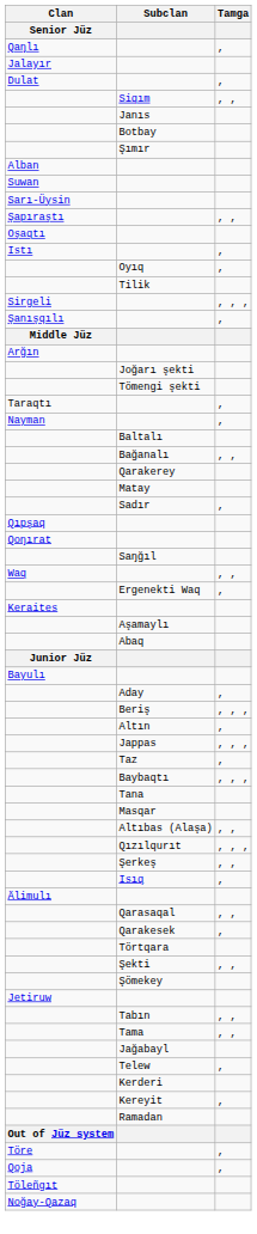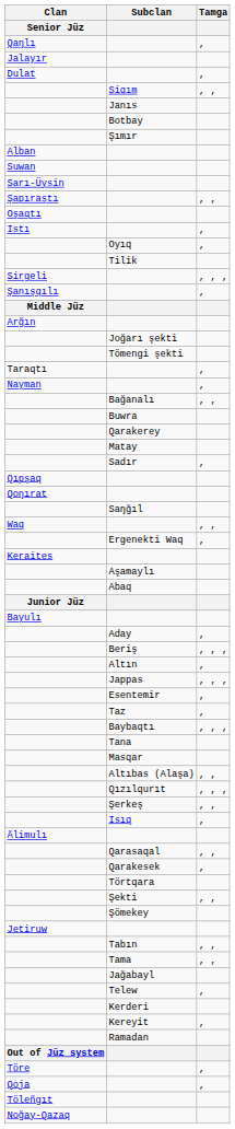 <table class=wikitable>
 <tr>
 <th>Clan</th>
 <th>Subclan</th>
 <th>Tamga</th>
 </tr>
 <tr>
 <th>Senior Jüz</th>
 <th></th>
 <th></th>
 </tr>
 <tr>
 <td><a href='#'>Qaŋlı</a></td>
 <td></td>
 <td>, </td>
 </tr>
 <tr>
 <td><a href='#'>Jalayır</a></td>
 <td></td>
 <td></td>
 </tr>
 <tr>
 <td><a href='#'>Dulat</a></td>
 <td></td>
 <td>, </td>
 </tr>
 <tr>
 <td></td>
 <td><a href='#'>Siqım</a></td>
 <td>, , </td>
 </tr>
 <tr>
 <td></td>
 <td>Janıs</td>
 <td></td>
 </tr>
 <tr>
 <td></td>
 <td>Botbay</td>
 <td></td>
 </tr>
 <tr>
 <td></td>
 <td>Şımır</td>
 <td></td>
 </tr>
 <tr>
 <td><a href='#'>Alban</a></td>
 <td></td>
 <td></td>
 </tr>
 <tr>
 <td><a href='#'>Suwan</a></td>
 <td></td>
 <td></td>
 </tr>
 <tr>
 <td><a href='#'>Sarı-Üysin</a></td>
 <td></td>
 <td></td>
 </tr>
 <tr>
 <td><a href='#'>Şapıraştı</a></td>
 <td></td>
 <td>, , </td>
 </tr>
 <tr>
 <td><a href='#'>Oşaqtı</a></td>
 <td></td>
 <td></td>
 </tr>
 <tr>
 <td><a href='#'>Istı</a></td>
 <td></td>
 <td>, </td>
 </tr>
 <tr>
 <td></td>
 <td>Oyıq</td>
 <td>, </td>
 </tr>
 <tr>
 <td></td>
 <td>Tilik</td>
 <td></td>
 </tr>
 <tr>
 <td><a href='#'>Sirgeli</a></td>
 <td></td>
 <td>, , , </td>
 </tr>
 <tr>
 <td><a href='#'>Şanışqılı</a></td>
 <td></td>
 <td>, </td>
 </tr>
 <tr>
 <th>Middle Jüz</th>
 <th></th>
 <th></th>
 </tr>
 <tr>
 <td><a href='#'>Arğın</a></td>
 <td></td>
 <td></td>
 </tr>
 <tr>
 <td></td>
 <td>Joğarı şekti</td>
 <td></td>
 </tr>
 <tr>
 <td></td>
 <td>Tömengi şekti</td>
 <td></td>
 </tr>
 <tr>
 <td>Taraqtı</td>
 <td></td>
 <td>, </td>
 </tr>
 <tr>
 <td><a href='#'>Nayman</a></td>
 <td></td>
 <td>, </td>
 </tr>
 <tr>
 <td></td>
-<td>Baltalı</td>
-<td></td>
+<td>Bağanalı</td>
+<td>, , </td>
 </tr>
 <tr>
 <td></td>
-<td>Bağanalı</td>
-<td>, , </td>
+<td>Buwra</td>
+<td></td>
 </tr>
 <tr>
 <td></td>
 <td>Qarakerey</td>
 <td></td>
 </tr>
 <tr>
 <td></td>
 <td>Matay</td>
 <td></td>
 </tr>
 <tr>
 <td></td>
 <td>Sadır</td>
 <td>, </td>
 </tr>
 <tr>
 <td><a href='#'>Qıpşaq</a></td>
 <td></td>
 <td></td>
 </tr>
 <tr>
 <td><a href='#'>Qoŋırat</a></td>
 <td></td>
 <td></td>
 </tr>
 <tr>
 <td></td>
 <td>Saŋğıl</td>
 <td></td>
 </tr>
 <tr>
 <td><a href='#'>Waq</a></td>
 <td></td>
 <td>, , </td>
 </tr>
 <tr>
 <td></td>
 <td>Ergenekti Waq</td>
 <td>, </td>
 </tr>
 <tr>
 <td><a href='#'>Keraites</a></td>
 <td></td>
 <td></td>
 </tr>
 <tr>
 <td></td>
 <td>Aşamaylı</td>
 <td></td>
 </tr>
 <tr>
 <td></td>
 <td>Abaq</td>
 <td></td>
 </tr>
 <tr>
 <th>Junior Jüz</th>
 <th></th>
 <th></th>
 </tr>
 <tr>
 <td><a href='#'>Bayulı</a></td>
 <td></td>
 <td></td>
 </tr>
 <tr>
 <td></td>
 <td>Aday</td>
 <td>, </td>
 </tr>
 <tr>
 <td></td>
 <td>Beriş</td>
 <td>, , , </td>
 </tr>
 <tr>
 <td></td>
 <td>Altın</td>
 <td>, </td>
 </tr>
 <tr>
 <td></td>
 <td>Jappas</td>
 <td>, , , </td>
+</tr>
+<tr>
+<td></td>
+<td>Esentemir</td>
+<td>, </td>
 </tr>
 <tr>
 <td></td>
 <td>Taz</td>
 <td>, </td>
 </tr>
 <tr>
 <td></td>
 <td>Baybaqtı</td>
 <td>, , , </td>
 </tr>
 <tr>
 <td></td>
 <td>Tana</td>
 <td></td>
 </tr>
 <tr>
 <td></td>
 <td>Masqar</td>
 <td></td>
 </tr>
 <tr>
 <td></td>
 <td>Altıbas (Alaşa)</td>
 <td>, , </td>
 </tr>
 <tr>
 <td></td>
 <td>Qızılqurıt</td>
 <td>, , , </td>
 </tr>
 <tr>
 <td></td>
 <td>Şerkeş</td>
 <td>, , </td>
 </tr>
 <tr>
 <td></td>
 <td><a href='#'>Isıq</a></td>
 <td>, </td>
 </tr>
 <tr>
 <td><a href='#'>Älimulı</a></td>
 <td></td>
 <td></td>
 </tr>
 <tr>
 <td></td>
 <td>Qarasaqal</td>
 <td>, , </td>
 </tr>
 <tr>
 <td></td>
 <td>Qarakesek</td>
 <td>, </td>
 </tr>
 <tr>
 <td></td>
 <td>Törtqara</td>
 <td></td>
 </tr>
 <tr>
 <td></td>
 <td>Şekti</td>
 <td>, , </td>
 </tr>
 <tr>
 <td></td>
 <td>Şömekey</td>
 <td></td>
 </tr>
 <tr>
 <td><a href='#'>Jetiruw</a></td>
 <td></td>
 <td></td>
 </tr>
 <tr>
 <td></td>
 <td>Tabın</td>
 <td>, , </td>
 </tr>
 <tr>
 <td></td>
 <td>Tama</td>
 <td>, , </td>
 </tr>
 <tr>
 <td></td>
 <td>Jağabayl</td>
 <td> </td>
 </tr>
 <tr>
 <td></td>
 <td>Telew</td>
 <td>, </td>
 </tr>
 <tr>
 <td></td>
 <td>Kerderi</td>
 <td></td>
 </tr>
 <tr>
 <td></td>
 <td>Kereyit</td>
 <td>, </td>
 </tr>
 <tr>
 <td></td>
 <td>Ramadan</td>
 <td></td>
 </tr>
 <tr>
 <th>Out of <a href='#'>Jüz system</a></th>
 <th></th>
 <th></th>
 </tr>
 <tr>
 <td><a href='#'>Töre</a></td>
 <td></td>
 <td>, </td>
 </tr>
 <tr>
 <td><a href='#'>Qoja</a></td>
 <td></td>
 <td>, </td>
 </tr>
 <tr>
 <td><a href='#'>Töleñgıt</a></td>
 <td></td>
 <td></td>
 </tr>
 <tr>
 <td><a href='#'>Noğay-Qazaq</a></td>
 <td></td>
 <td></td>
 </tr>
 </table>
